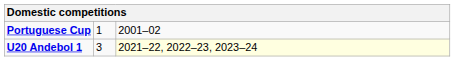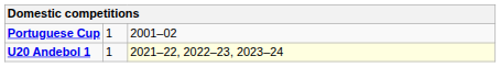 <table class="wikitable">
 <tr>
 <th width="100%" colspan="3" style="text-align:left;">Domestic competitions</th>
 </tr>
 <tr>
 <td width="20%"><strong><a href='#'>Portuguese Cup</a></strong></td>
 <td width="5%">1</td>
 <td width="75%">2001–02</td>
 </tr>
 <tr>
 <td width="20%"><strong><a href='#'> U20 Andebol 1</a></strong></td>
-<td>3</td>
+<td>1</td>
 <td style="background: lightyellow;">2021–22, 2022–23, 2023–24</td>
 </tr>
 </table>
